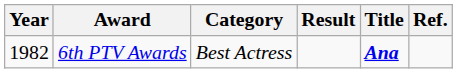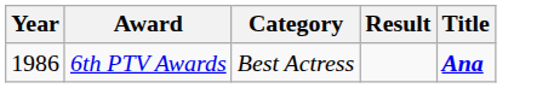 <table class="wikitable">
 <tr>
 <th>Year</th>
 <th>Award</th>
 <th>Category</th>
 <th>Result</th>
 <th>Title</th>
-<th>Ref.</th>
 </tr>
 <tr>
-<td>1982</td>
+<td>1986</td>
 <td><em><a href='#'>6th PTV Awards</a></em></td>
 <td><em>Best Actress</em></td>
 <td></td>
 <td><strong><em><a href='#'>Ana</a></em></strong></td>
-<td></td>
 </tr>
 </table>
